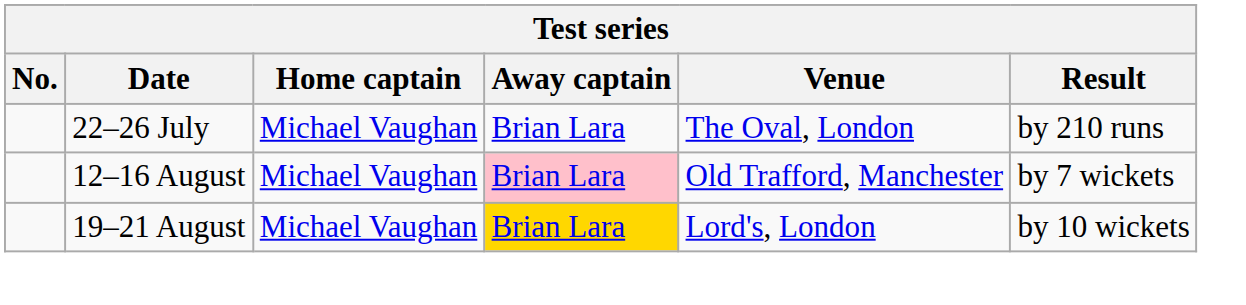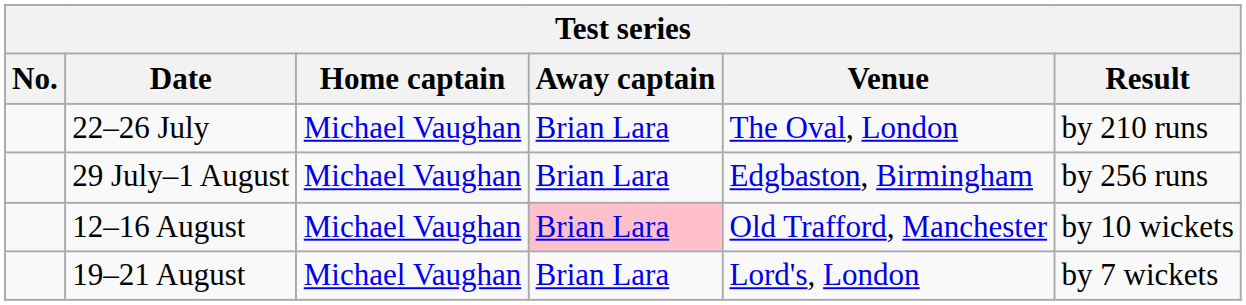 <table class="wikitable">
 <tr>
 <th colspan="6">Test series</th>
 </tr>
 <tr>
 <th>No.</th>
 <th>Date</th>
 <th>Home captain</th>
 <th>Away captain</th>
 <th>Venue</th>
 <th>Result</th>
 </tr>
 <tr>
 <td></td>
 <td>22–26 July</td>
 <td><a href='#'>Michael Vaughan</a></td>
 <td><a href='#'>Brian Lara</a></td>
 <td><a href='#'>The Oval</a>, <a href='#'>London</a></td>
 <td> by 210 runs</td>
 </tr>
 <tr>
 <td></td>
+<td>29 July–1 August</td>
+<td><a href='#'>Michael Vaughan</a></td>
+<td><a href='#'>Brian Lara</a></td>
+<td><a href='#'>Edgbaston</a>, <a href='#'>Birmingham</a></td>
+<td> by 256 runs</td>
+</tr>
+<tr>
+<td></td>
 <td>12–16 August</td>
 <td><a href='#'>Michael Vaughan</a></td>
 <td style="background: pink;"><a href='#'>Brian Lara</a></td>
 <td><a href='#'>Old Trafford</a>, <a href='#'>Manchester</a></td>
-<td> by 7 wickets</td>
+<td> by 10 wickets</td>
 </tr>
 <tr>
 <td></td>
 <td>19–21 August</td>
 <td><a href='#'>Michael Vaughan</a></td>
-<td style="background: gold;"><a href='#'>Brian Lara</a></td>
+<td><a href='#'>Brian Lara</a></td>
 <td><a href='#'>Lord's</a>, <a href='#'>London</a></td>
-<td> by 10 wickets</td>
+<td> by 7 wickets</td>
 </tr>
 </table>
